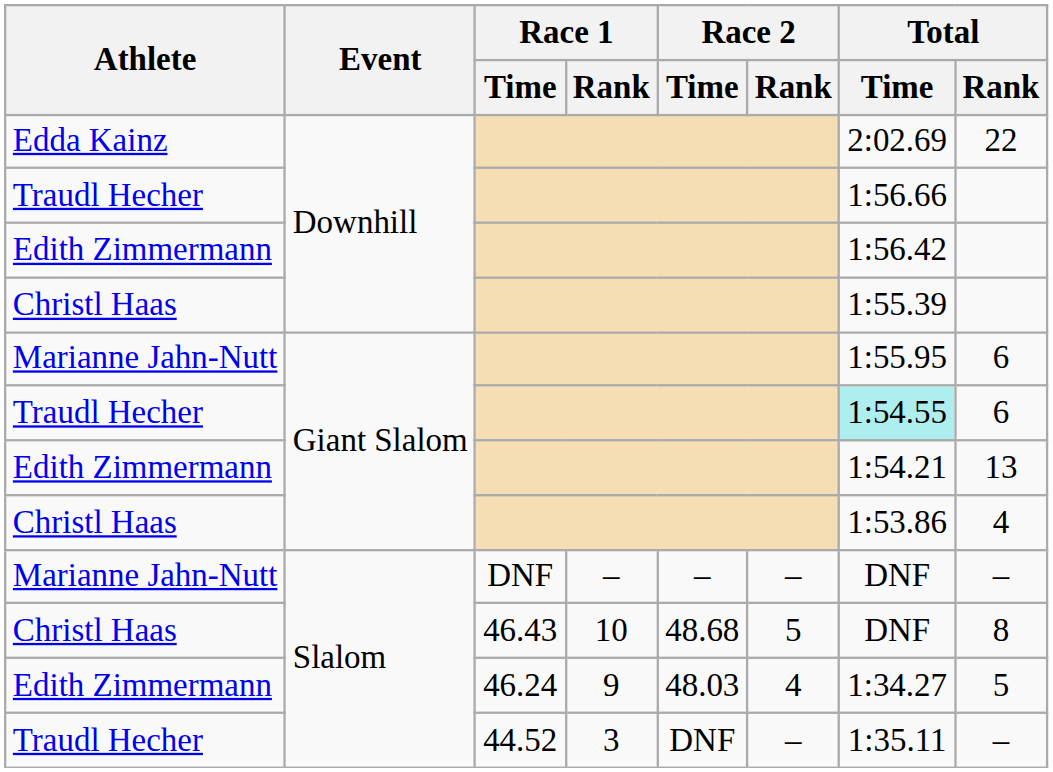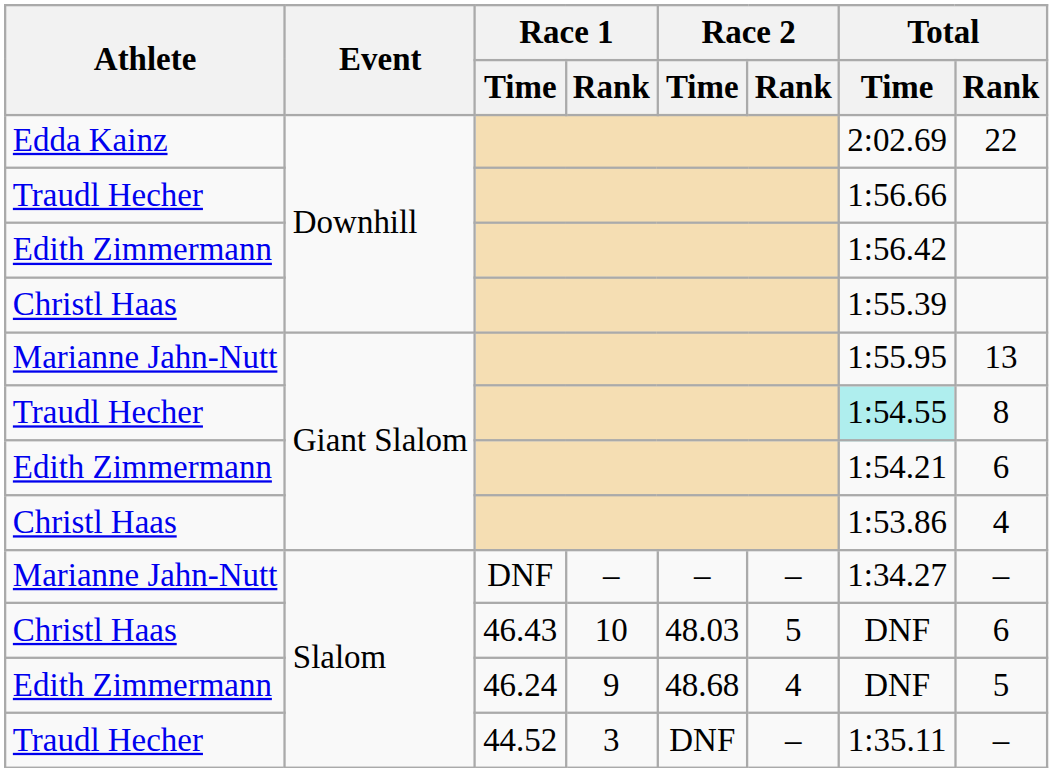 <table class="wikitable" style="font-size:90%">
 <tr>
 <th rowspan="2">Athlete</th>
 <th rowspan="2">Event</th>
 <th colspan="2">Race 1</th>
 <th colspan="2">Race 2</th>
 <th colspan="2">Total</th>
 </tr>
 <tr>
 <th>Time</th>
 <th>Rank</th>
 <th>Time</th>
 <th>Rank</th>
 <th>Time</th>
 <th>Rank</th>
 </tr>
 <tr>
 <td><a href='#'>Edda Kainz</a></td>
 <td rowspan="4">Downhill</td>
 <td colspan="4" bgcolor="wheat"></td>
 <td align="center">2:02.69</td>
 <td align="center">22</td>
 </tr>
 <tr>
 <td><a href='#'>Traudl Hecher</a></td>
 <td colspan="4" bgcolor="wheat"></td>
 <td align="center">1:56.66</td>
 <td align="center"></td>
 </tr>
 <tr>
 <td><a href='#'>Edith Zimmermann</a></td>
 <td colspan="4" bgcolor="wheat"></td>
 <td align="center">1:56.42</td>
 <td align="center"></td>
 </tr>
 <tr>
 <td><a href='#'>Christl Haas</a></td>
 <td colspan="4" bgcolor="wheat"></td>
 <td align="center">1:55.39</td>
 <td align="center"></td>
 </tr>
 <tr>
 <td><a href='#'>Marianne Jahn-Nutt</a></td>
 <td rowspan="4">Giant Slalom</td>
 <td colspan="4" bgcolor="wheat"></td>
 <td align="center">1:55.95</td>
-<td align="center">6</td>
+<td align="center">13</td>
 </tr>
 <tr>
 <td><a href='#'>Traudl Hecher</a></td>
 <td colspan="4" bgcolor="wheat"></td>
 <td align="center" style="background: paleturquoise;">1:54.55</td>
-<td align="center">6</td>
+<td align="center">8</td>
 </tr>
 <tr>
 <td><a href='#'>Edith Zimmermann</a></td>
 <td colspan="4" bgcolor="wheat"></td>
 <td align="center">1:54.21</td>
-<td align="center">13</td>
+<td align="center">6</td>
 </tr>
 <tr>
 <td><a href='#'>Christl Haas</a></td>
 <td colspan="4" bgcolor="wheat"></td>
 <td align="center">1:53.86</td>
 <td align="center">4</td>
 </tr>
 <tr>
 <td><a href='#'>Marianne Jahn-Nutt</a></td>
 <td rowspan="4">Slalom</td>
 <td align="center">DNF</td>
 <td align="center">–</td>
 <td align="center">–</td>
 <td align="center">–</td>
-<td align="center">DNF</td>
+<td align="center">1:34.27</td>
 <td align="center">–</td>
 </tr>
 <tr>
 <td><a href='#'>Christl Haas</a></td>
 <td align="center">46.43</td>
 <td align="center">10</td>
-<td align="center">48.68</td>
+<td align="center">48.03</td>
 <td align="center">5</td>
 <td align="center">DNF</td>
-<td align="center">8</td>
+<td align="center">6</td>
 </tr>
 <tr>
 <td><a href='#'>Edith Zimmermann</a></td>
 <td align="center">46.24</td>
 <td align="center">9</td>
-<td align="center">48.03</td>
+<td align="center">48.68</td>
 <td align="center">4</td>
-<td align="center">1:34.27</td>
+<td align="center">DNF</td>
 <td align="center">5</td>
 </tr>
 <tr>
 <td><a href='#'>Traudl Hecher</a></td>
 <td align="center">44.52</td>
 <td align="center">3</td>
 <td align="center">DNF</td>
 <td align="center">–</td>
 <td align="center">1:35.11</td>
 <td align="center">–</td>
 </tr>
 </table>
